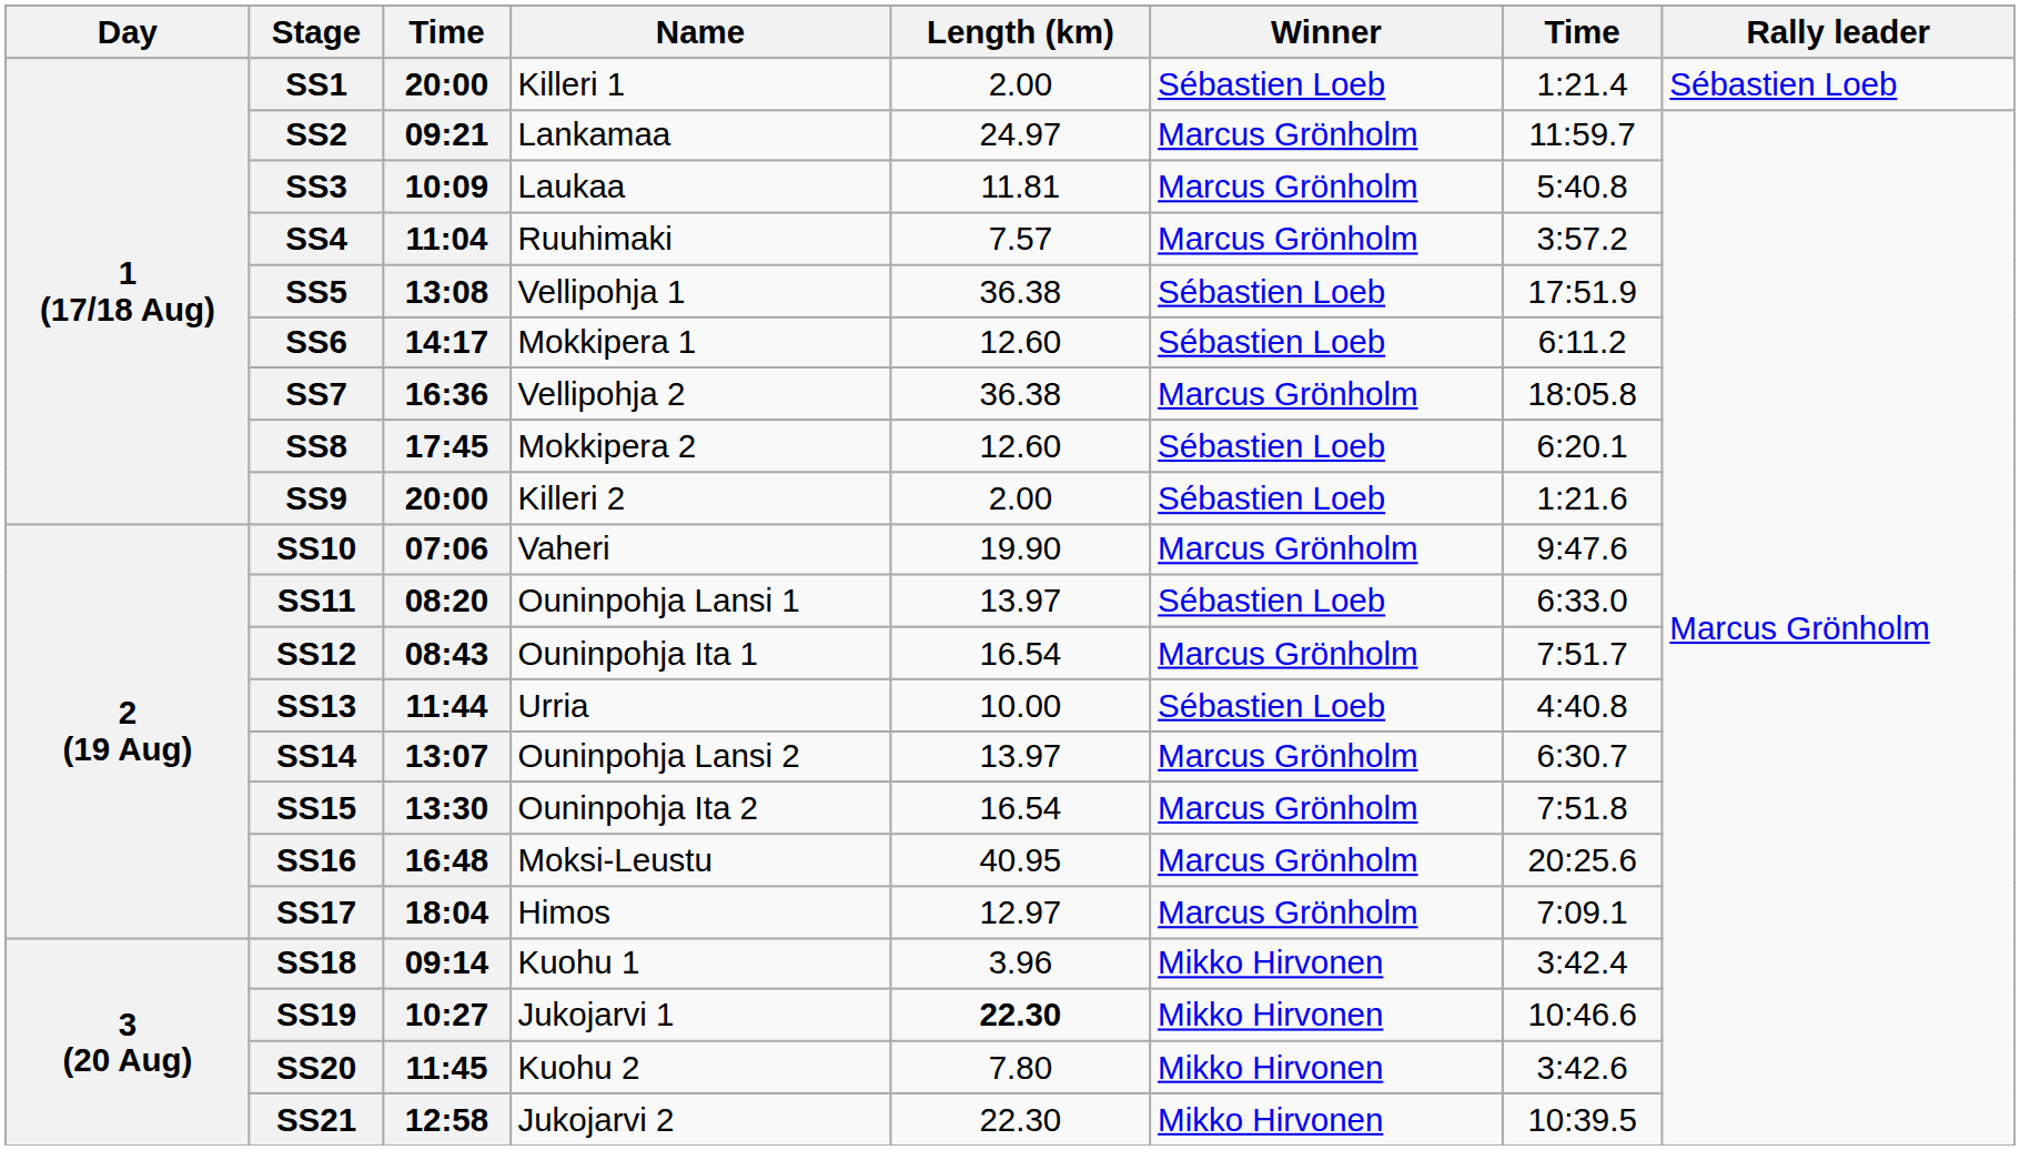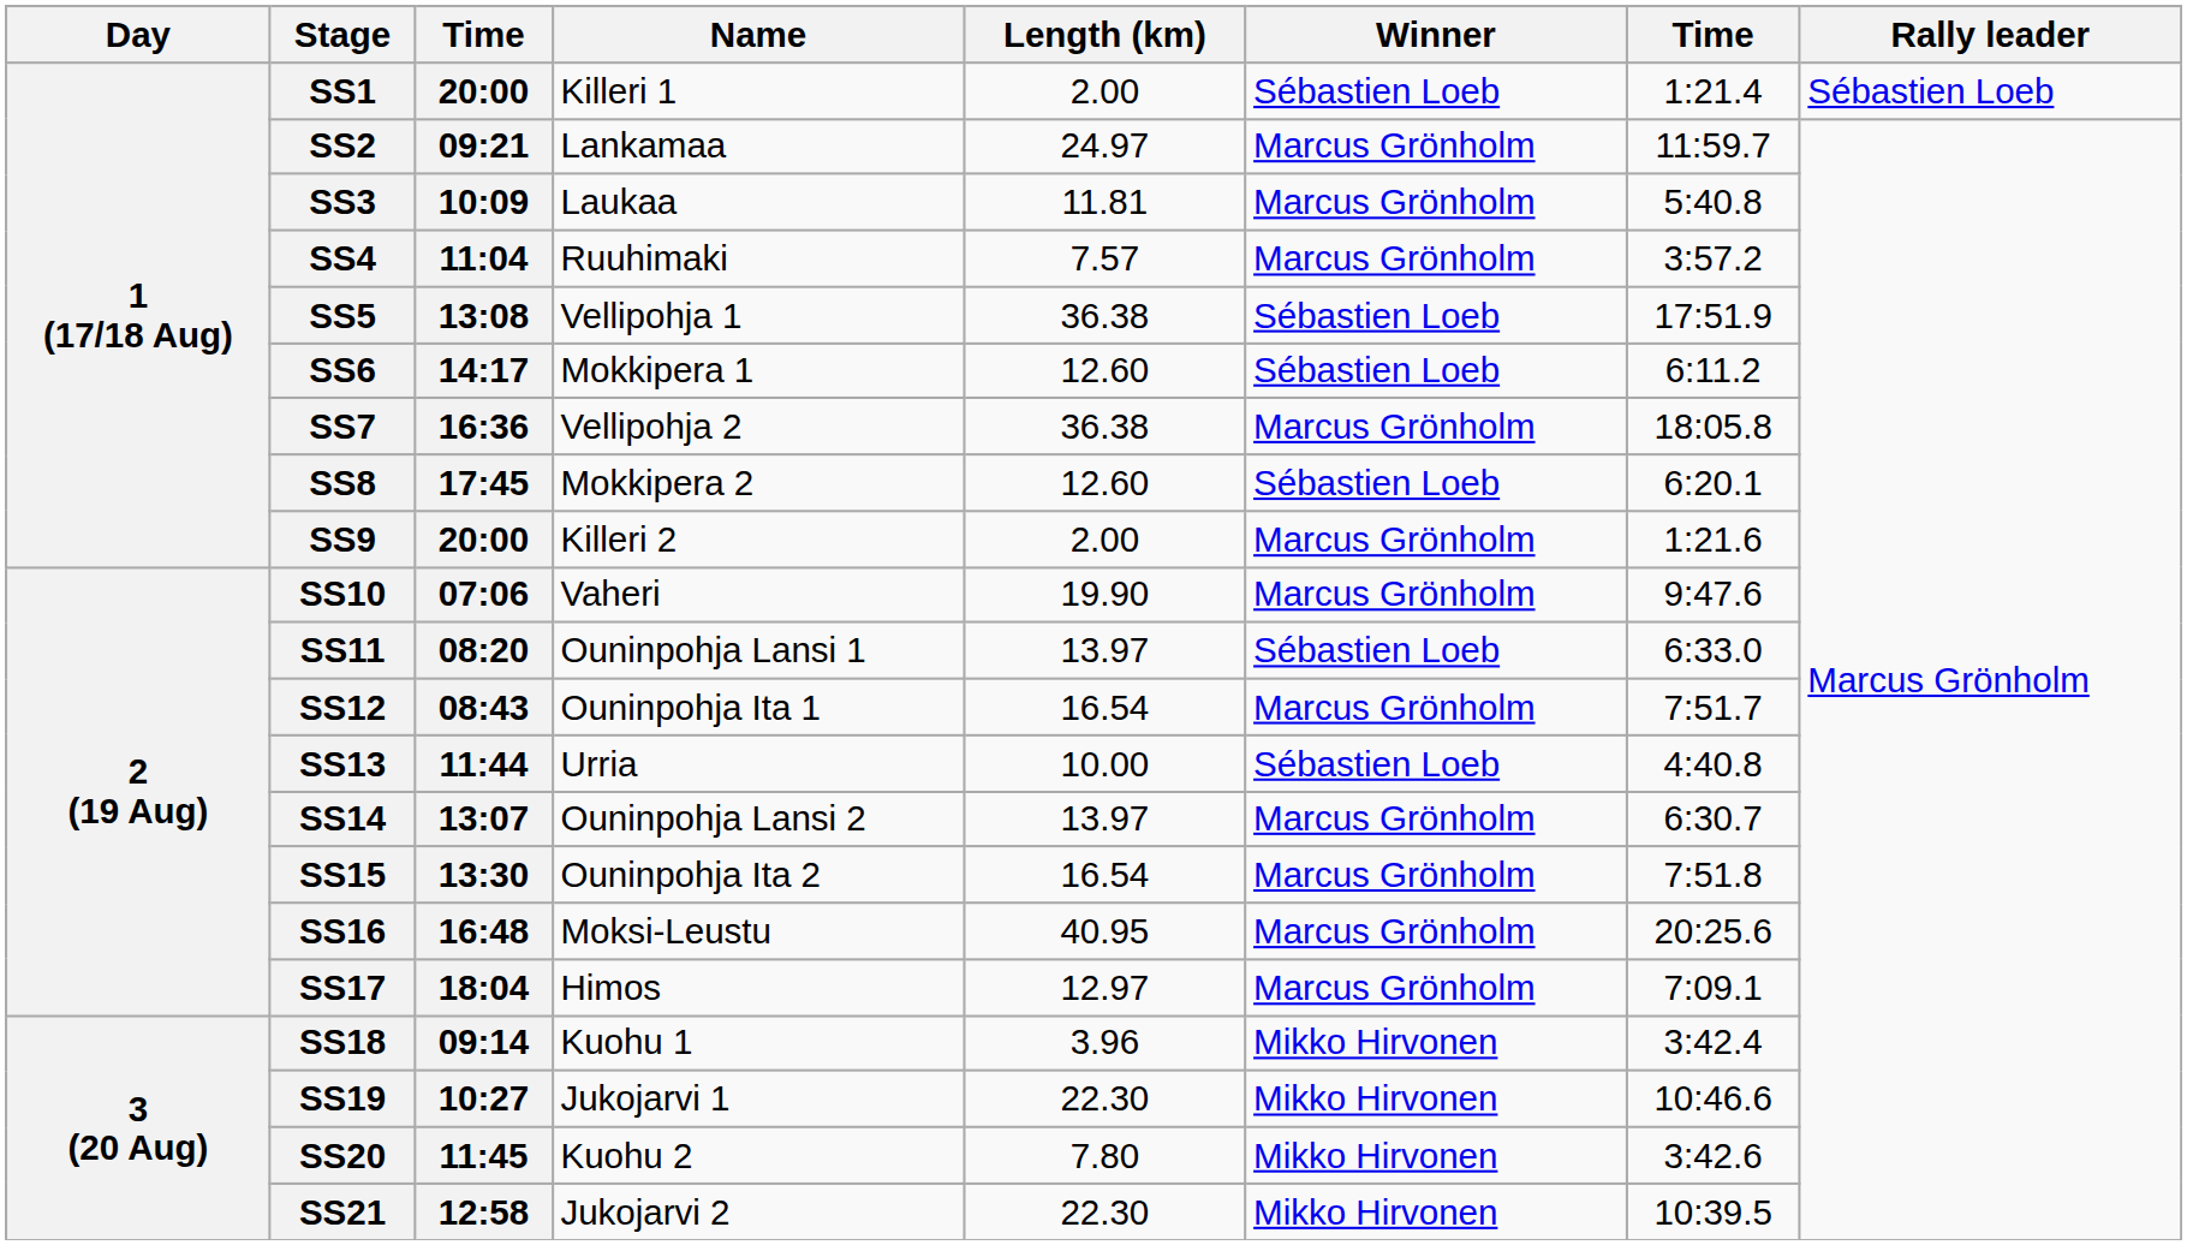 <table class="wikitable" width=100% style="text-align: center; font-size: 90%; max-width: 950px;">
 <tr>
 <th>Day</th>
 <th>Stage</th>
 <th>Time</th>
 <th>Name</th>
 <th>Length (km)</th>
 <th>Winner</th>
 <th>Time</th>
 <th>Rally leader</th>
 </tr>
 <tr>
 <th rowspan=9>1<br>(17/18 Aug)</th>
 <th>SS1</th>
 <th>20:00</th>
 <td align=left>Killeri 1</td>
 <td>2.00</td>
 <td align=left> <a href='#'>Sébastien Loeb</a></td>
 <td>1:21.4</td>
 <td align=left> <a href='#'>Sébastien Loeb</a></td>
 </tr>
 <tr>
 <th>SS2</th>
 <th>09:21</th>
 <td align=left>Lankamaa</td>
 <td>24.97</td>
 <td align=left> <a href='#'>Marcus Grönholm</a></td>
 <td>11:59.7</td>
 <td align=left rowspan=20> <a href='#'>Marcus Grönholm</a></td>
 </tr>
 <tr>
 <th>SS3</th>
 <th>10:09</th>
 <td align=left>Laukaa</td>
 <td>11.81</td>
 <td align=left> <a href='#'>Marcus Grönholm</a></td>
 <td>5:40.8</td>
 </tr>
 <tr>
 <th>SS4</th>
 <th>11:04</th>
 <td align=left>Ruuhimaki</td>
 <td>7.57</td>
 <td align=left> <a href='#'>Marcus Grönholm</a></td>
 <td>3:57.2</td>
 </tr>
 <tr>
 <th>SS5</th>
 <th>13:08</th>
 <td align=left>Vellipohja 1</td>
 <td>36.38</td>
 <td align=left> <a href='#'>Sébastien Loeb</a></td>
 <td>17:51.9</td>
 </tr>
 <tr>
 <th>SS6</th>
 <th>14:17</th>
 <td align=left>Mokkipera 1</td>
 <td>12.60</td>
 <td align=left> <a href='#'>Sébastien Loeb</a></td>
 <td>6:11.2</td>
 </tr>
 <tr>
 <th>SS7</th>
 <th>16:36</th>
 <td align=left>Vellipohja 2</td>
 <td>36.38</td>
 <td align=left> <a href='#'>Marcus Grönholm</a></td>
 <td>18:05.8</td>
 </tr>
 <tr>
 <th>SS8</th>
 <th>17:45</th>
 <td align=left>Mokkipera 2</td>
 <td>12.60</td>
 <td align=left> <a href='#'>Sébastien Loeb</a></td>
 <td>6:20.1</td>
 </tr>
 <tr>
 <th>SS9</th>
 <th>20:00</th>
 <td align=left>Killeri 2</td>
 <td>2.00</td>
-<td align=left> <a href='#'>Sébastien Loeb</a></td>
+<td align=left> <a href='#'>Marcus Grönholm</a></td>
 <td>1:21.6</td>
 </tr>
 <tr>
 <th rowspan=8>2<br>(19 Aug)</th>
 <th>SS10</th>
 <th>07:06</th>
 <td align=left>Vaheri</td>
 <td>19.90</td>
 <td align=left> <a href='#'>Marcus Grönholm</a></td>
 <td>9:47.6</td>
 </tr>
 <tr>
 <th>SS11</th>
 <th>08:20</th>
 <td align=left>Ouninpohja Lansi 1</td>
 <td>13.97</td>
 <td align=left> <a href='#'>Sébastien Loeb</a></td>
 <td>6:33.0</td>
 </tr>
 <tr>
 <th>SS12</th>
 <th>08:43</th>
 <td align=left>Ouninpohja Ita 1</td>
 <td>16.54</td>
 <td align=left> <a href='#'>Marcus Grönholm</a></td>
 <td>7:51.7</td>
 </tr>
 <tr>
 <th>SS13</th>
 <th>11:44</th>
 <td align=left>Urria</td>
 <td>10.00</td>
 <td align=left> <a href='#'>Sébastien Loeb</a></td>
 <td>4:40.8</td>
 </tr>
 <tr>
 <th>SS14</th>
 <th>13:07</th>
 <td align=left>Ouninpohja Lansi 2</td>
 <td>13.97</td>
 <td align=left> <a href='#'>Marcus Grönholm</a></td>
 <td>6:30.7</td>
 </tr>
 <tr>
 <th>SS15</th>
 <th>13:30</th>
 <td align=left>Ouninpohja Ita 2</td>
 <td>16.54</td>
 <td align=left> <a href='#'>Marcus Grönholm</a></td>
 <td>7:51.8</td>
 </tr>
 <tr>
 <th>SS16</th>
 <th>16:48</th>
 <td align=left>Moksi-Leustu</td>
 <td>40.95</td>
 <td align=left> <a href='#'>Marcus Grönholm</a></td>
 <td>20:25.6</td>
 </tr>
 <tr>
 <th>SS17</th>
 <th>18:04</th>
 <td align=left>Himos</td>
 <td>12.97</td>
 <td align=left> <a href='#'>Marcus Grönholm</a></td>
 <td>7:09.1</td>
 </tr>
 <tr>
 <th rowspan=4>3<br>(20 Aug)</th>
 <th>SS18</th>
 <th>09:14</th>
 <td align=left>Kuohu 1</td>
 <td>3.96</td>
 <td align=left> <a href='#'>Mikko Hirvonen</a></td>
 <td>3:42.4</td>
 </tr>
 <tr>
 <th>SS19</th>
 <th>10:27</th>
 <td align=left>Jukojarvi 1</td>
-<td><strong>22.30</strong></td>
+<td>22.30</td>
 <td align=left> <a href='#'>Mikko Hirvonen</a></td>
 <td>10:46.6</td>
 </tr>
 <tr>
 <th>SS20</th>
 <th>11:45</th>
 <td align=left>Kuohu 2</td>
 <td>7.80</td>
 <td align=left> <a href='#'>Mikko Hirvonen</a></td>
 <td>3:42.6</td>
 </tr>
 <tr>
 <th>SS21</th>
 <th>12:58</th>
 <td align=left>Jukojarvi 2</td>
 <td>22.30</td>
 <td align=left> <a href='#'>Mikko Hirvonen</a></td>
 <td>10:39.5</td>
 </tr>
 </table>
